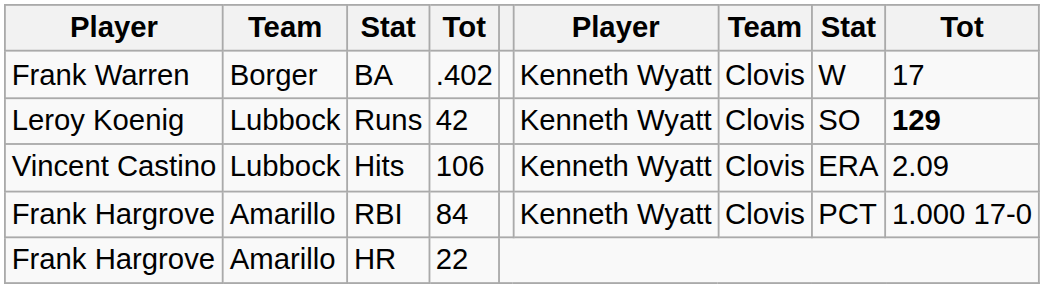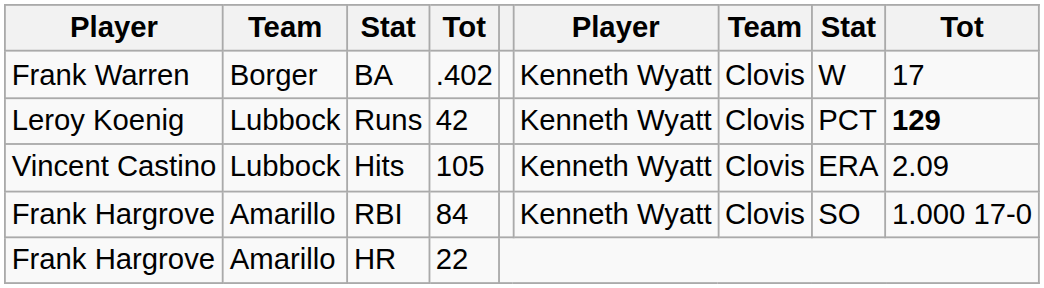 <table class="wikitable">
 <tr>
 <th>Player</th>
 <th>Team</th>
 <th>Stat</th>
 <th>Tot</th>
 <th></th>
 <th>Player</th>
 <th>Team</th>
 <th>Stat</th>
 <th>Tot</th>
 </tr>
 <tr>
 <td>Frank Warren</td>
 <td>Borger</td>
 <td>BA</td>
 <td>.402</td>
 <td></td>
 <td>Kenneth Wyatt</td>
 <td>Clovis</td>
 <td>W</td>
 <td>17</td>
 </tr>
 <tr>
 <td>Leroy Koenig</td>
 <td>Lubbock</td>
 <td>Runs</td>
 <td>42</td>
 <td></td>
 <td>Kenneth Wyatt</td>
 <td>Clovis</td>
-<td>SO</td>
+<td>PCT</td>
 <td><strong>129</strong></td>
 </tr>
 <tr>
 <td>Vincent Castino</td>
 <td>Lubbock</td>
 <td>Hits</td>
-<td>106</td>
+<td>105</td>
 <td></td>
 <td>Kenneth Wyatt</td>
 <td>Clovis</td>
 <td>ERA</td>
 <td>2.09</td>
 </tr>
 <tr>
 <td>Frank Hargrove</td>
 <td>Amarillo</td>
 <td>RBI</td>
 <td>84</td>
 <td></td>
 <td>Kenneth Wyatt</td>
 <td>Clovis</td>
-<td>PCT</td>
+<td>SO</td>
 <td>1.000 17-0</td>
 </tr>
 <tr>
 <td>Frank Hargrove</td>
 <td>Amarillo</td>
 <td>HR</td>
 <td>22</td>
 </tr>
 </table>
